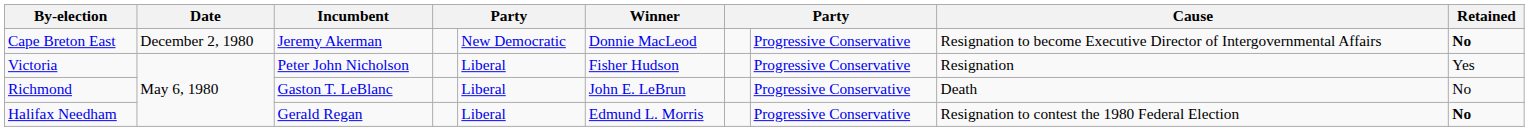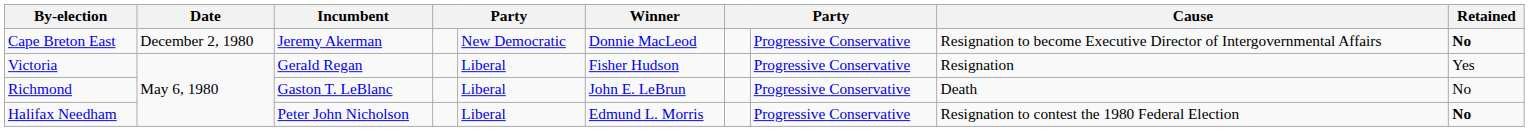 <table class=wikitable style="width:100%">
 <tr>
 <th>By-election</th>
 <th>Date</th>
 <th>Incumbent</th>
 <th colspan=2>Party</th>
 <th>Winner</th>
 <th colspan=2>Party</th>
 <th>Cause</th>
 <th>Retained</th>
 </tr>
 <tr>
 <td><a href='#'>Cape Breton East</a></td>
 <td>December 2, 1980</td>
 <td><a href='#'>Jeremy Akerman</a></td>
 <td>    </td>
 <td><a href='#'>New Democratic</a></td>
 <td><a href='#'>Donnie MacLeod</a></td>
 <td>    </td>
 <td><a href='#'>Progressive Conservative</a></td>
 <td>Resignation to become Executive Director of Intergovernmental Affairs</td>
 <td><strong>No</strong></td>
 </tr>
 <tr>
 <td><a href='#'>Victoria</a></td>
 <td rowspan="3">May 6, 1980</td>
-<td><a href='#'>Peter John Nicholson</a></td>
+<td><a href='#'>Gerald Regan</a></td>
 <td>    </td>
 <td><a href='#'>Liberal</a></td>
 <td><a href='#'>Fisher Hudson</a></td>
 <td>    </td>
 <td><a href='#'>Progressive Conservative</a></td>
 <td>Resignation</td>
 <td>Yes</td>
 </tr>
 <tr>
 <td><a href='#'>Richmond</a></td>
 <td><a href='#'>Gaston T. LeBlanc</a></td>
 <td>    </td>
 <td><a href='#'>Liberal</a></td>
 <td><a href='#'>John E. LeBrun</a></td>
 <td>    </td>
 <td><a href='#'>Progressive Conservative</a></td>
 <td>Death</td>
 <td>No</td>
 </tr>
 <tr>
 <td><a href='#'>Halifax Needham</a></td>
-<td><a href='#'>Gerald Regan</a></td>
+<td><a href='#'>Peter John Nicholson</a></td>
 <td>    </td>
 <td><a href='#'>Liberal</a></td>
 <td><a href='#'>Edmund L. Morris</a></td>
 <td>    </td>
 <td><a href='#'>Progressive Conservative</a></td>
 <td>Resignation to contest the 1980 Federal Election</td>
 <td><strong>No</strong></td>
 </tr>
 </table>
